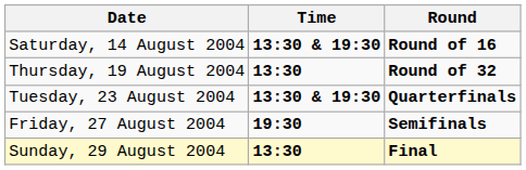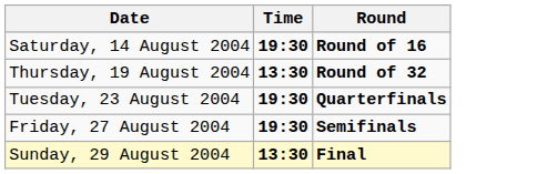 <table class="wikitable">
 <tr>
 <th>Date</th>
 <th>Time</th>
 <th>Round</th>
 </tr>
 <tr>
 <td>Saturday, 14 August 2004</td>
-<td><strong>13:30 & 19:30</strong></td>
+<td><strong>19:30</strong></td>
 <td><strong>Round of 16</strong></td>
 </tr>
 <tr>
 <td>Thursday, 19 August 2004</td>
 <td><strong>13:30</strong></td>
 <td><strong>Round of 32</strong></td>
 </tr>
 <tr>
 <td>Tuesday, 23 August 2004</td>
-<td><strong>13:30 & 19:30</strong></td>
+<td><strong>19:30</strong></td>
 <td><strong>Quarterfinals</strong></td>
 </tr>
 <tr>
 <td>Friday, 27 August 2004</td>
 <td><strong>19:30</strong></td>
 <td><strong>Semifinals</strong></td>
 </tr>
 <tr>
 <td style=background:lemonchiffon>Sunday, 29 August 2004</td>
 <td style=background:lemonchiffon><strong>13:30</strong></td>
 <td style=background:lemonchiffon><strong>Final</strong></td>
 </tr>
 </table>
